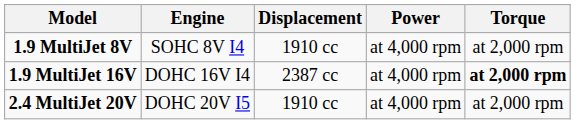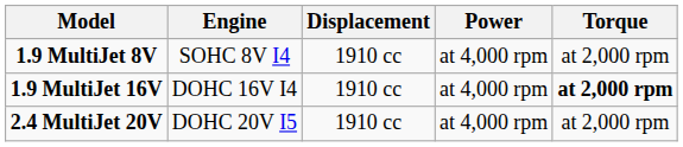 <table class="wikitable" style="text-align:center;">
 <tr style="text-align:center; vertical-align:middle;">
 <th>Model</th>
 <th>Engine</th>
 <th>Displacement</th>
 <th>Power</th>
 <th>Torque</th>
 </tr>
 <tr>
 <td><strong>1.9 MultiJet 8V</strong></td>
 <td>SOHC 8V <a href='#'>I4</a></td>
 <td>1910 cc</td>
 <td> at 4,000 rpm</td>
 <td> at 2,000 rpm</td>
 </tr>
 <tr>
 <td><strong>1.9 MultiJet 16V</strong></td>
 <td>DOHC 16V I4</td>
-<td>2387 cc</td>
+<td>1910 cc</td>
 <td> at 4,000 rpm</td>
 <td><strong> at 2,000 rpm</strong></td>
 </tr>
 <tr>
 <td><strong>2.4 MultiJet 20V</strong></td>
 <td>DOHC 20V <a href='#'>I5</a></td>
 <td>1910 cc</td>
 <td> at 4,000 rpm</td>
 <td> at 2,000 rpm</td>
 </tr>
 </table>
